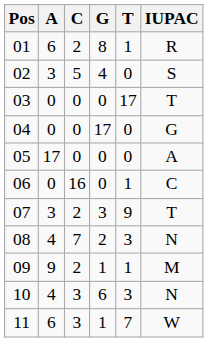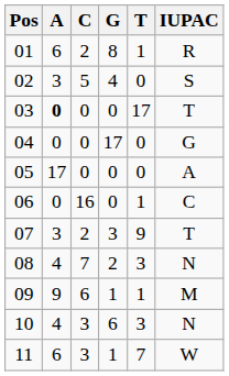 <table class="wikitable" style="text-align:center; border:5">
 <tr>
 <th>Pos</th>
 <th>A</th>
 <th>C</th>
 <th>G</th>
 <th>T</th>
 <th>IUPAC</th>
 </tr>
 <tr>
 <td>01</td>
 <td>6</td>
 <td>2</td>
 <td>8</td>
 <td>1</td>
 <td>R</td>
 </tr>
 <tr>
 <td>02</td>
 <td>3</td>
 <td>5</td>
 <td>4</td>
 <td>0</td>
 <td>S</td>
 </tr>
 <tr>
 <td>03</td>
-<td>0</td>
+<td><strong>0</strong></td>
 <td>0</td>
 <td>0</td>
 <td>17</td>
 <td>T</td>
 </tr>
 <tr>
 <td>04</td>
 <td>0</td>
 <td>0</td>
 <td>17</td>
 <td>0</td>
 <td>G</td>
 </tr>
 <tr>
 <td>05</td>
 <td>17</td>
 <td>0</td>
 <td>0</td>
 <td>0</td>
 <td>A</td>
 </tr>
 <tr>
 <td>06</td>
 <td>0</td>
 <td>16</td>
 <td>0</td>
 <td>1</td>
 <td>C</td>
 </tr>
 <tr>
 <td>07</td>
 <td>3</td>
 <td>2</td>
 <td>3</td>
 <td>9</td>
 <td>T</td>
 </tr>
 <tr>
 <td>08</td>
 <td>4</td>
 <td>7</td>
 <td>2</td>
 <td>3</td>
 <td>N</td>
 </tr>
 <tr>
 <td>09</td>
 <td>9</td>
-<td>2</td>
+<td>6</td>
 <td>1</td>
 <td>1</td>
 <td>M</td>
 </tr>
 <tr>
 <td>10</td>
 <td>4</td>
 <td>3</td>
 <td>6</td>
 <td>3</td>
 <td>N</td>
 </tr>
 <tr>
 <td>11</td>
 <td>6</td>
 <td>3</td>
 <td>1</td>
 <td>7</td>
 <td>W</td>
 </tr>
 </table>
